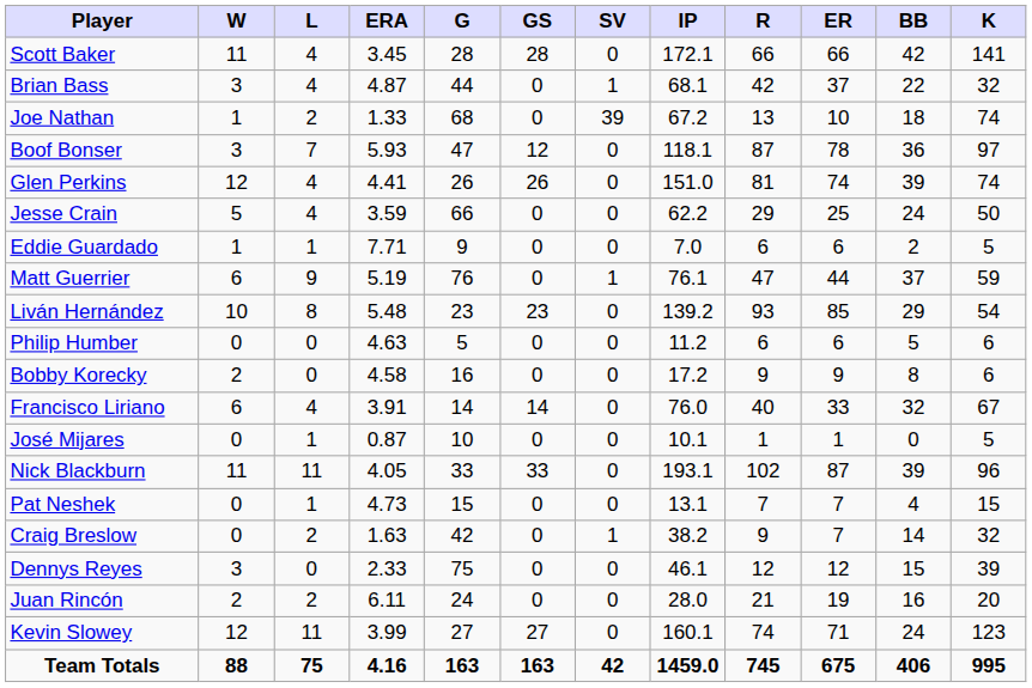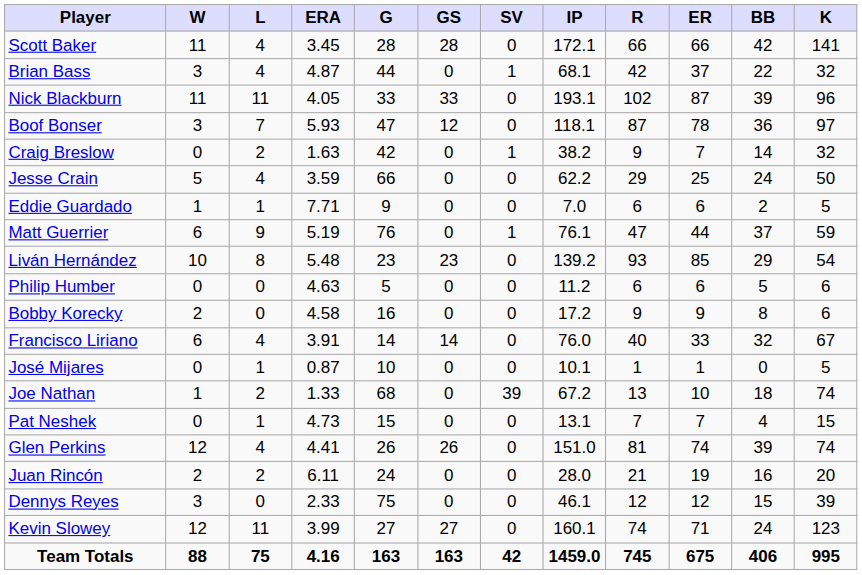 <table class="wikitable sortable">
 <tr>
 <th style="background:#ddf; width:18%;">Player</th>
 <th style="background:#ddf; width:7%;">W</th>
 <th style="background:#ddf; width:7%;">L</th>
 <th style="background:#ddf; width:7%;">ERA</th>
 <th style="background:#ddf; width:7%;">G</th>
 <th style="background:#ddf; width:7%;">GS</th>
 <th style="background:#ddf; width:7%;">SV</th>
 <th style="background:#ddf; width:7%;">IP</th>
 <th style="background:#ddf; width:7%;">R</th>
 <th style="background:#ddf; width:7%;">ER</th>
 <th style="background:#ddf; width:7%;">BB</th>
 <th style="background:#ddf; width:7%;">K</th>
 </tr>
 <tr>
 <td><a href='#'>Scott Baker</a></td>
 <td style="text-align:center">11</td>
 <td style="text-align:center">4</td>
 <td style="text-align:center">3.45</td>
 <td style="text-align:center">28</td>
 <td style="text-align:center">28</td>
 <td style="text-align:center">0</td>
 <td style="text-align:center">172.1</td>
 <td style="text-align:center">66</td>
 <td style="text-align:center">66</td>
 <td style="text-align:center">42</td>
 <td style="text-align:center">141</td>
 </tr>
 <tr>
 <td><a href='#'>Brian Bass</a></td>
 <td style="text-align:center">3</td>
 <td style="text-align:center">4</td>
 <td style="text-align:center">4.87</td>
 <td style="text-align:center">44</td>
 <td style="text-align:center">0</td>
 <td style="text-align:center">1</td>
 <td style="text-align:center">68.1</td>
 <td style="text-align:center">42</td>
 <td style="text-align:center">37</td>
 <td style="text-align:center">22</td>
 <td style="text-align:center">32</td>
 </tr>
 <tr>
-<td><a href='#'>Joe Nathan</a></td>
-<td style="text-align:center">1</td>
-<td style="text-align:center">2</td>
-<td style="text-align:center">1.33</td>
-<td style="text-align:center">68</td>
+<td><a href='#'>Nick Blackburn</a></td>
+<td style="text-align:center">11</td>
+<td style="text-align:center">11</td>
+<td style="text-align:center">4.05</td>
+<td style="text-align:center">33</td>
+<td style="text-align:center">33</td>
 <td style="text-align:center">0</td>
+<td style="text-align:center">193.1</td>
+<td style="text-align:center">102</td>
+<td style="text-align:center">87</td>
 <td style="text-align:center">39</td>
-<td style="text-align:center">67.2</td>
-<td style="text-align:center">13</td>
-<td style="text-align:center">10</td>
-<td style="text-align:center">18</td>
-<td style="text-align:center">74</td>
+<td style="text-align:center">96</td>
 </tr>
 <tr>
 <td><a href='#'>Boof Bonser</a></td>
 <td style="text-align:center">3</td>
 <td style="text-align:center">7</td>
 <td style="text-align:center">5.93</td>
 <td style="text-align:center">47</td>
 <td style="text-align:center">12</td>
 <td style="text-align:center">0</td>
 <td style="text-align:center">118.1</td>
 <td style="text-align:center">87</td>
 <td style="text-align:center">78</td>
 <td style="text-align:center">36</td>
 <td style="text-align:center">97</td>
 </tr>
 <tr>
-<td><a href='#'>Glen Perkins</a></td>
-<td style="text-align:center">12</td>
-<td style="text-align:center">4</td>
-<td style="text-align:center">4.41</td>
-<td style="text-align:center">26</td>
-<td style="text-align:center">26</td>
+<td><a href='#'>Craig Breslow</a></td>
 <td style="text-align:center">0</td>
-<td style="text-align:center">151.0</td>
-<td style="text-align:center">81</td>
-<td style="text-align:center">74</td>
-<td style="text-align:center">39</td>
-<td style="text-align:center">74</td>
+<td style="text-align:center">2</td>
+<td style="text-align:center">1.63</td>
+<td style="text-align:center">42</td>
+<td style="text-align:center">0</td>
+<td style="text-align:center">1</td>
+<td style="text-align:center">38.2</td>
+<td style="text-align:center">9</td>
+<td style="text-align:center">7</td>
+<td style="text-align:center">14</td>
+<td style="text-align:center">32</td>
 </tr>
 <tr>
 <td><a href='#'>Jesse Crain</a></td>
 <td style="text-align:center">5</td>
 <td style="text-align:center">4</td>
 <td style="text-align:center">3.59</td>
 <td style="text-align:center">66</td>
 <td style="text-align:center">0</td>
 <td style="text-align:center">0</td>
 <td style="text-align:center">62.2</td>
 <td style="text-align:center">29</td>
 <td style="text-align:center">25</td>
 <td style="text-align:center">24</td>
 <td style="text-align:center">50</td>
 </tr>
 <tr>
 <td><a href='#'>Eddie Guardado</a></td>
 <td style="text-align:center">1</td>
 <td style="text-align:center">1</td>
 <td style="text-align:center">7.71</td>
 <td style="text-align:center">9</td>
 <td style="text-align:center">0</td>
 <td style="text-align:center">0</td>
 <td style="text-align:center">7.0</td>
 <td style="text-align:center">6</td>
 <td style="text-align:center">6</td>
 <td style="text-align:center">2</td>
 <td style="text-align:center">5</td>
 </tr>
 <tr>
 <td><a href='#'>Matt Guerrier</a></td>
 <td style="text-align:center">6</td>
 <td style="text-align:center">9</td>
 <td style="text-align:center">5.19</td>
 <td style="text-align:center">76</td>
 <td style="text-align:center">0</td>
 <td style="text-align:center">1</td>
 <td style="text-align:center">76.1</td>
 <td style="text-align:center">47</td>
 <td style="text-align:center">44</td>
 <td style="text-align:center">37</td>
 <td style="text-align:center">59</td>
 </tr>
 <tr>
 <td><a href='#'>Liván Hernández</a></td>
 <td style="text-align:center">10</td>
 <td style="text-align:center">8</td>
 <td style="text-align:center">5.48</td>
 <td style="text-align:center">23</td>
 <td style="text-align:center">23</td>
 <td style="text-align:center">0</td>
 <td style="text-align:center">139.2</td>
 <td style="text-align:center">93</td>
 <td style="text-align:center">85</td>
 <td style="text-align:center">29</td>
 <td style="text-align:center">54</td>
 </tr>
 <tr>
 <td><a href='#'>Philip Humber</a></td>
 <td style="text-align:center">0</td>
 <td style="text-align:center">0</td>
 <td style="text-align:center">4.63</td>
 <td style="text-align:center">5</td>
 <td style="text-align:center">0</td>
 <td style="text-align:center">0</td>
 <td style="text-align:center">11.2</td>
 <td style="text-align:center">6</td>
 <td style="text-align:center">6</td>
 <td style="text-align:center">5</td>
 <td style="text-align:center">6</td>
 </tr>
 <tr>
 <td><a href='#'>Bobby Korecky</a></td>
 <td style="text-align:center">2</td>
 <td style="text-align:center">0</td>
 <td style="text-align:center">4.58</td>
 <td style="text-align:center">16</td>
 <td style="text-align:center">0</td>
 <td style="text-align:center">0</td>
 <td style="text-align:center">17.2</td>
 <td style="text-align:center">9</td>
 <td style="text-align:center">9</td>
 <td style="text-align:center">8</td>
 <td style="text-align:center">6</td>
 </tr>
 <tr>
 <td><a href='#'>Francisco Liriano</a></td>
 <td style="text-align:center">6</td>
 <td style="text-align:center">4</td>
 <td style="text-align:center">3.91</td>
 <td style="text-align:center">14</td>
 <td style="text-align:center">14</td>
 <td style="text-align:center">0</td>
 <td style="text-align:center">76.0</td>
 <td style="text-align:center">40</td>
 <td style="text-align:center">33</td>
 <td style="text-align:center">32</td>
 <td style="text-align:center">67</td>
 </tr>
 <tr>
 <td><a href='#'>José Mijares</a></td>
 <td style="text-align:center">0</td>
 <td style="text-align:center">1</td>
 <td style="text-align:center">0.87</td>
 <td style="text-align:center">10</td>
 <td style="text-align:center">0</td>
 <td style="text-align:center">0</td>
 <td style="text-align:center">10.1</td>
 <td style="text-align:center">1</td>
 <td style="text-align:center">1</td>
 <td style="text-align:center">0</td>
 <td style="text-align:center">5</td>
 </tr>
 <tr>
-<td><a href='#'>Nick Blackburn</a></td>
-<td style="text-align:center">11</td>
-<td style="text-align:center">11</td>
-<td style="text-align:center">4.05</td>
-<td style="text-align:center">33</td>
-<td style="text-align:center">33</td>
+<td><a href='#'>Joe Nathan</a></td>
+<td style="text-align:center">1</td>
+<td style="text-align:center">2</td>
+<td style="text-align:center">1.33</td>
+<td style="text-align:center">68</td>
 <td style="text-align:center">0</td>
-<td style="text-align:center">193.1</td>
-<td style="text-align:center">102</td>
-<td style="text-align:center">87</td>
 <td style="text-align:center">39</td>
-<td style="text-align:center">96</td>
+<td style="text-align:center">67.2</td>
+<td style="text-align:center">13</td>
+<td style="text-align:center">10</td>
+<td style="text-align:center">18</td>
+<td style="text-align:center">74</td>
 </tr>
 <tr>
 <td><a href='#'>Pat Neshek</a></td>
 <td style="text-align:center">0</td>
 <td style="text-align:center">1</td>
 <td style="text-align:center">4.73</td>
 <td style="text-align:center">15</td>
 <td style="text-align:center">0</td>
 <td style="text-align:center">0</td>
 <td style="text-align:center">13.1</td>
 <td style="text-align:center">7</td>
 <td style="text-align:center">7</td>
 <td style="text-align:center">4</td>
 <td style="text-align:center">15</td>
 </tr>
 <tr>
-<td><a href='#'>Craig Breslow</a></td>
+<td><a href='#'>Glen Perkins</a></td>
+<td style="text-align:center">12</td>
+<td style="text-align:center">4</td>
+<td style="text-align:center">4.41</td>
+<td style="text-align:center">26</td>
+<td style="text-align:center">26</td>
 <td style="text-align:center">0</td>
+<td style="text-align:center">151.0</td>
+<td style="text-align:center">81</td>
+<td style="text-align:center">74</td>
+<td style="text-align:center">39</td>
+<td style="text-align:center">74</td>
+</tr>
+<tr>
+<td><a href='#'>Juan Rincón</a></td>
 <td style="text-align:center">2</td>
-<td style="text-align:center">1.63</td>
-<td style="text-align:center">42</td>
+<td style="text-align:center">2</td>
+<td style="text-align:center">6.11</td>
+<td style="text-align:center">24</td>
 <td style="text-align:center">0</td>
-<td style="text-align:center">1</td>
-<td style="text-align:center">38.2</td>
-<td style="text-align:center">9</td>
-<td style="text-align:center">7</td>
-<td style="text-align:center">14</td>
-<td style="text-align:center">32</td>
+<td style="text-align:center">0</td>
+<td style="text-align:center">28.0</td>
+<td style="text-align:center">21</td>
+<td style="text-align:center">19</td>
+<td style="text-align:center">16</td>
+<td style="text-align:center">20</td>
 </tr>
 <tr>
 <td><a href='#'>Dennys Reyes</a></td>
 <td style="text-align:center">3</td>
 <td style="text-align:center">0</td>
 <td style="text-align:center">2.33</td>
 <td style="text-align:center">75</td>
 <td style="text-align:center">0</td>
 <td style="text-align:center">0</td>
 <td style="text-align:center">46.1</td>
 <td style="text-align:center">12</td>
 <td style="text-align:center">12</td>
 <td style="text-align:center">15</td>
 <td style="text-align:center">39</td>
-</tr>
-<tr>
-<td><a href='#'>Juan Rincón</a></td>
-<td style="text-align:center">2</td>
-<td style="text-align:center">2</td>
-<td style="text-align:center">6.11</td>
-<td style="text-align:center">24</td>
-<td style="text-align:center">0</td>
-<td style="text-align:center">0</td>
-<td style="text-align:center">28.0</td>
-<td style="text-align:center">21</td>
-<td style="text-align:center">19</td>
-<td style="text-align:center">16</td>
-<td style="text-align:center">20</td>
 </tr>
 <tr>
 <td><a href='#'>Kevin Slowey</a></td>
 <td style="text-align:center">12</td>
 <td style="text-align:center">11</td>
 <td style="text-align:center">3.99</td>
 <td style="text-align:center">27</td>
 <td style="text-align:center">27</td>
 <td style="text-align:center">0</td>
 <td style="text-align:center">160.1</td>
 <td style="text-align:center">74</td>
 <td style="text-align:center">71</td>
 <td style="text-align:center">24</td>
 <td style="text-align:center">123</td>
 </tr>
 <tr class="sortbottom">
 <td style="text-align:center"><strong>Team Totals</strong></td>
 <td style="text-align:center"><strong>88</strong></td>
 <td style="text-align:center"><strong>75</strong></td>
 <td style="text-align:center"><strong>4.16</strong></td>
 <td style="text-align:center"><strong>163</strong></td>
 <td style="text-align:center"><strong>163</strong></td>
 <td style="text-align:center"><strong>42</strong></td>
 <td style="text-align:center"><strong>1459.0</strong></td>
 <td style="text-align:center"><strong>745</strong></td>
 <td style="text-align:center"><strong>675</strong></td>
 <td style="text-align:center"><strong>406</strong></td>
 <td style="text-align:center"><strong>995</strong></td>
 </tr>
 </table>
